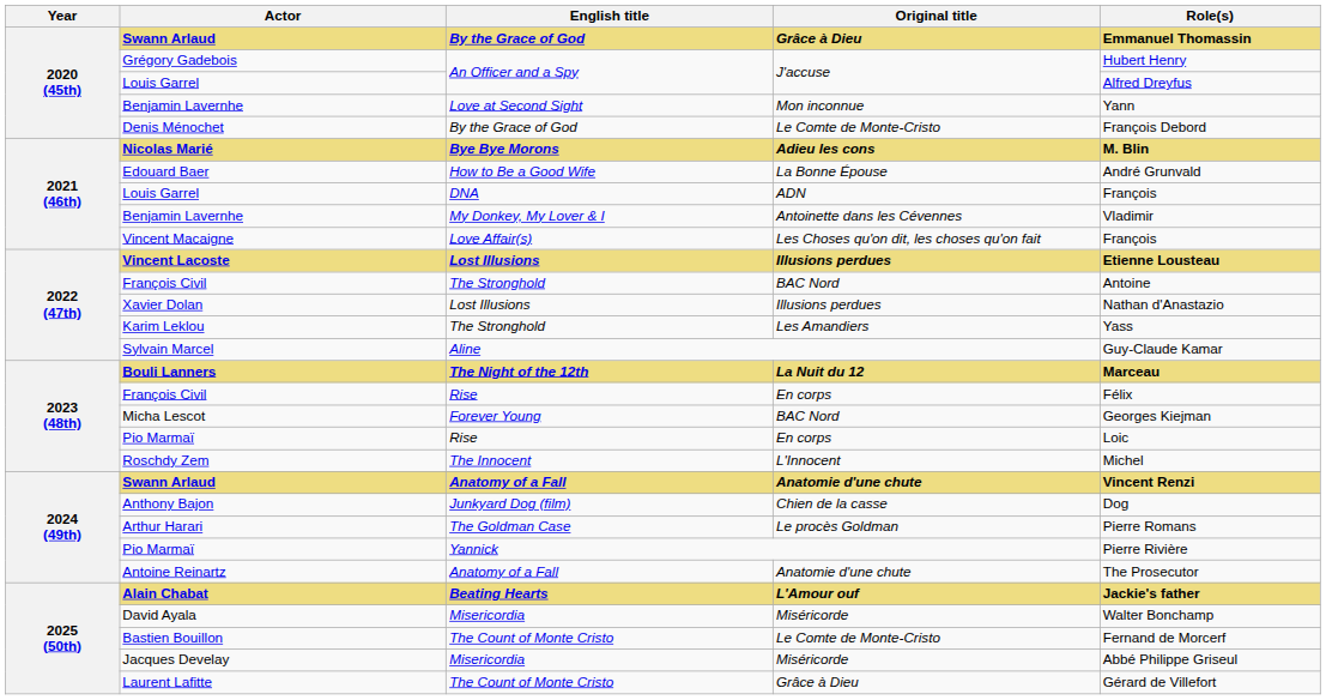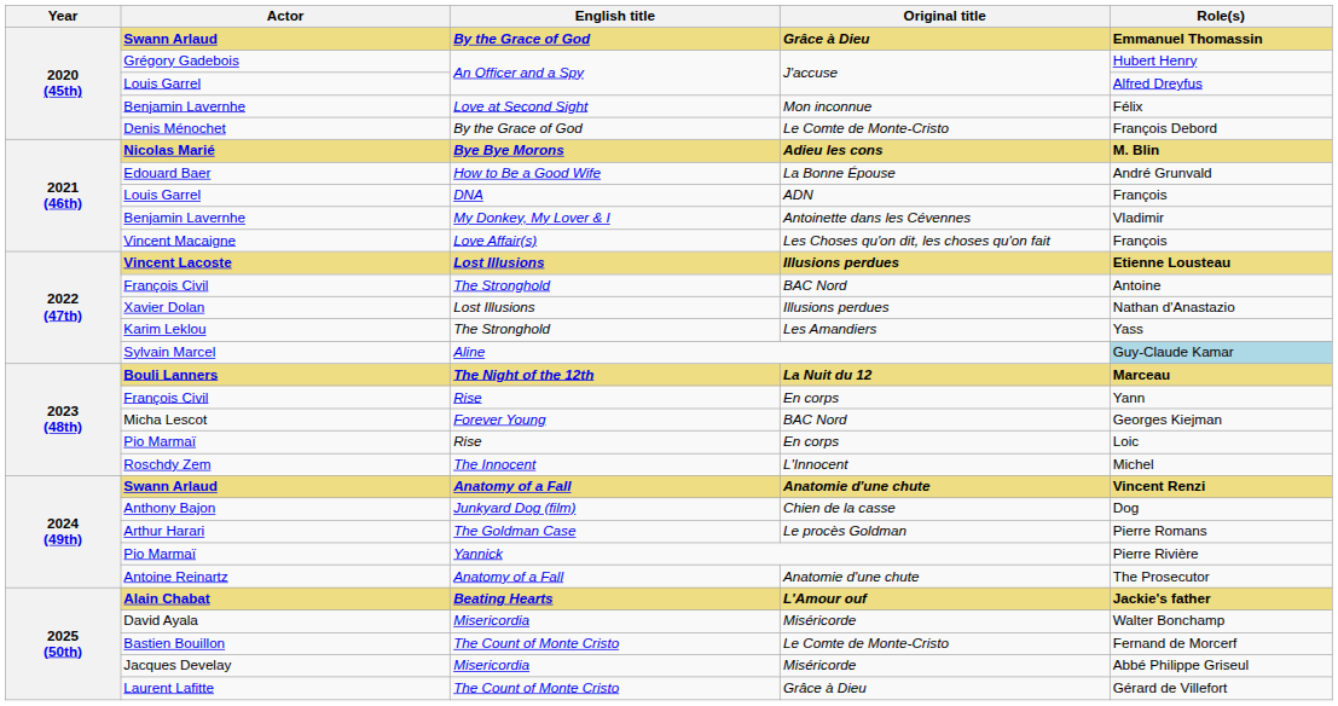 <table class="wikitable" width="95%" cellpadding="5">
 <tr>
 <th width="100">Year</th>
 <th width="300">Actor</th>
 <th width="300">English title</th>
 <th width="300">Original title</th>
 <th width="200">Role(s)</th>
 </tr>
 <tr>
 <th rowspan="5" style="text-align:center;">2020<br><a href='#'>(45th)</a><br></th>
 <td style="background:#eedd82;"><strong><a href='#'>Swann Arlaud</a></strong></td>
 <td style="background:#eedd82;"><em><a href='#'><strong>By the Grace of God</strong></a></em></td>
 <td style="background:#eedd82;"><strong><em>Grâce à Dieu</em></strong></td>
 <td style="background:#eedd82;"><strong>Emmanuel Thomassin</strong></td>
 </tr>
 <tr>
 <td><a href='#'>Grégory Gadebois</a></td>
 <td rowspan=2><em><a href='#'>An Officer and a Spy</a></em></td>
 <td rowspan=2><em>J'accuse</em></td>
 <td><a href='#'>Hubert Henry</a></td>
 </tr>
 <tr>
 <td><a href='#'>Louis Garrel</a></td>
 <td><a href='#'>Alfred Dreyfus</a></td>
 </tr>
 <tr>
 <td><a href='#'>Benjamin Lavernhe</a></td>
 <td><em><a href='#'>Love at Second Sight</a></em></td>
 <td><em>Mon inconnue</em></td>
-<td>Yann</td>
+<td>Félix</td>
 </tr>
 <tr>
 <td><a href='#'>Denis Ménochet</a></td>
 <td><em>By the Grace of God</em></td>
 <td><em>Le Comte de Monte-Cristo</em></td>
 <td>François Debord</td>
 </tr>
 <tr>
 <th rowspan="5" style="text-align:center;">2021<br><a href='#'>(46th)</a><br></th>
 <td style="background:#eedd82;"><strong><a href='#'>Nicolas Marié</a></strong></td>
 <td style="background:#eedd82;"><strong><em><a href='#'>Bye Bye Morons</a></em></strong></td>
 <td style="background:#eedd82;"><strong><em>Adieu les cons</em></strong></td>
 <td style="background:#eedd82;"><strong>M. Blin</strong></td>
 </tr>
 <tr>
 <td><a href='#'>Edouard Baer</a></td>
 <td><em><a href='#'>How to Be a Good Wife</a></em></td>
 <td><em>La Bonne Épouse</em></td>
 <td>André Grunvald</td>
 </tr>
 <tr>
 <td><a href='#'>Louis Garrel</a></td>
 <td><em><a href='#'>DNA</a></em></td>
 <td><em>ADN</em></td>
 <td>François</td>
 </tr>
 <tr>
 <td><a href='#'>Benjamin Lavernhe</a></td>
 <td><em><a href='#'>My Donkey, My Lover & I</a></em></td>
 <td><em>Antoinette dans les Cévennes</em></td>
 <td>Vladimir</td>
 </tr>
 <tr>
 <td><a href='#'>Vincent Macaigne</a></td>
 <td><em><a href='#'>Love Affair(s)</a></em></td>
 <td><em>Les Choses qu'on dit, les choses qu'on fait</em></td>
 <td>François</td>
 </tr>
 <tr>
 <th rowspan="5" style="text-align:center;">2022<br><a href='#'>(47th)</a><br></th>
 <td style="background:#eedd82;"><strong><a href='#'>Vincent Lacoste</a></strong></td>
 <td style="background:#eedd82;"><em><a href='#'><strong>Lost Illusions</strong></a></em></td>
 <td style="background:#eedd82;"><strong><em>Illusions perdues</em></strong></td>
 <td style="background:#eedd82;"><strong>Etienne Lousteau</strong></td>
 </tr>
 <tr>
 <td><a href='#'>François Civil</a></td>
 <td><em><a href='#'>The Stronghold</a></em></td>
 <td><em>BAC Nord</em></td>
 <td>Antoine</td>
 </tr>
 <tr>
 <td><a href='#'>Xavier Dolan</a></td>
 <td><em>Lost Illusions</em></td>
 <td><em>Illusions perdues</em></td>
 <td>Nathan d'Anastazio</td>
 </tr>
 <tr>
 <td><a href='#'>Karim Leklou</a></td>
 <td><em>The Stronghold</em></td>
 <td><em>Les Amandiers</em></td>
 <td>Yass</td>
 </tr>
 <tr>
 <td><a href='#'>Sylvain Marcel</a></td>
 <td colspan=2><em><a href='#'>Aline</a></em></td>
-<td>Guy-Claude Kamar</td>
+<td style="background: lightblue;">Guy-Claude Kamar</td>
 </tr>
 <tr>
 <th rowspan="5" style="text-align:center;">2023<br><a href='#'>(48th)</a><br></th>
 <td style="background:#eedd82;"><strong><a href='#'>Bouli Lanners</a></strong></td>
 <td style="background:#eedd82;"><strong><em><a href='#'>The Night of the 12th</a></em></strong></td>
 <td style="background:#eedd82;"><strong><em>La Nuit du 12</em></strong></td>
 <td style="background:#eedd82;"><strong>Marceau</strong></td>
 </tr>
 <tr>
 <td><a href='#'>François Civil</a></td>
 <td><em><a href='#'>Rise</a></em></td>
 <td><em>En corps</em></td>
-<td>Félix</td>
+<td>Yann</td>
 </tr>
 <tr>
 <td>Micha Lescot</td>
 <td><em><a href='#'>Forever Young</a></em></td>
 <td><em>BAC Nord</em></td>
 <td>Georges Kiejman</td>
 </tr>
 <tr>
 <td><a href='#'>Pio Marmaï</a></td>
 <td><em>Rise</em></td>
 <td><em>En corps</em></td>
 <td>Loic</td>
 </tr>
 <tr>
 <td><a href='#'>Roschdy Zem</a></td>
 <td><em><a href='#'>The Innocent</a></em></td>
 <td><em>L'Innocent</em></td>
 <td>Michel</td>
 </tr>
 <tr>
 <th rowspan="5" style="text-align:center;">2024<br><a href='#'>(49th)</a></th>
 <td style="background:#eedd82;"><strong><a href='#'>Swann Arlaud</a></strong></td>
 <td style="background:#eedd82;"><strong><em><a href='#'>Anatomy of a Fall</a></em></strong></td>
 <td style="background:#eedd82;"><strong><em>Anatomie d'une chute</em></strong></td>
 <td style="background:#eedd82;"><strong>Vincent Renzi</strong></td>
 </tr>
 <tr>
 <td><a href='#'>Anthony Bajon</a></td>
 <td><em><a href='#'>Junkyard Dog (film)</a></em></td>
 <td><em>Chien de la casse</em></td>
 <td>Dog</td>
 </tr>
 <tr>
 <td><a href='#'>Arthur Harari</a></td>
 <td><em><a href='#'>The Goldman Case</a></em></td>
 <td><em>Le procès Goldman</em></td>
 <td>Pierre Romans</td>
 </tr>
 <tr>
 <td><a href='#'>Pio Marmaï</a></td>
 <td colspan=2><em><a href='#'>Yannick</a></em></td>
 <td>Pierre Rivière</td>
 </tr>
 <tr>
 <td><a href='#'>Antoine Reinartz</a></td>
 <td><em><a href='#'>Anatomy of a Fall</a></em></td>
 <td><em>Anatomie d'une chute</em></td>
 <td>The Prosecutor</td>
 </tr>
 <tr>
 <th rowspan="5">2025<br><a href='#'>(50th)</a></th>
 <td style="background:#eedd82;"><strong><a href='#'>Alain Chabat</a></strong></td>
 <td style="background:#eedd82;"><strong><em><a href='#'>Beating Hearts</a></em></strong></td>
 <td style="background:#eedd82;"><strong><em>L'Amour ouf</em></strong></td>
 <td style="background:#eedd82;"><strong>Jackie's father</strong></td>
 </tr>
 <tr>
 <td>David Ayala</td>
 <td><em><a href='#'>Misericordia</a></em></td>
 <td><em>Miséricorde</em></td>
 <td>Walter Bonchamp</td>
 </tr>
 <tr>
 <td><a href='#'>Bastien Bouillon</a></td>
 <td><em><a href='#'>The Count of Monte Cristo</a></em></td>
 <td><em>Le Comte de Monte-Cristo</em></td>
 <td>Fernand de Morcerf</td>
 </tr>
 <tr>
 <td>Jacques Develay</td>
 <td><em><a href='#'>Misericordia</a></em></td>
 <td><em>Miséricorde</em></td>
 <td>Abbé Philippe Griseul</td>
 </tr>
 <tr>
 <td><a href='#'>Laurent Lafitte</a></td>
 <td><em><a href='#'>The Count of Monte Cristo</a></em></td>
 <td><em>Grâce à Dieu</em></td>
 <td>Gérard de Villefort</td>
 </tr>
 </table>
